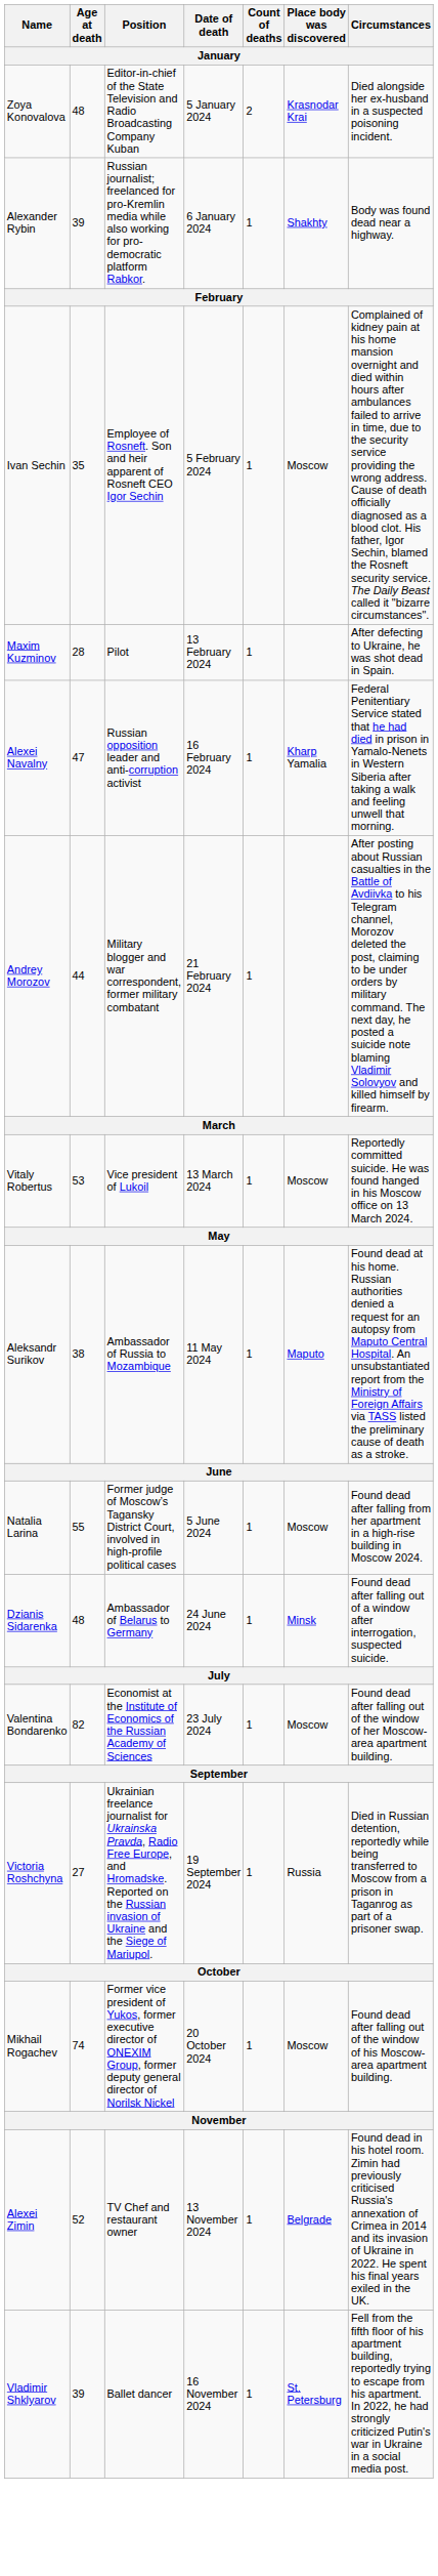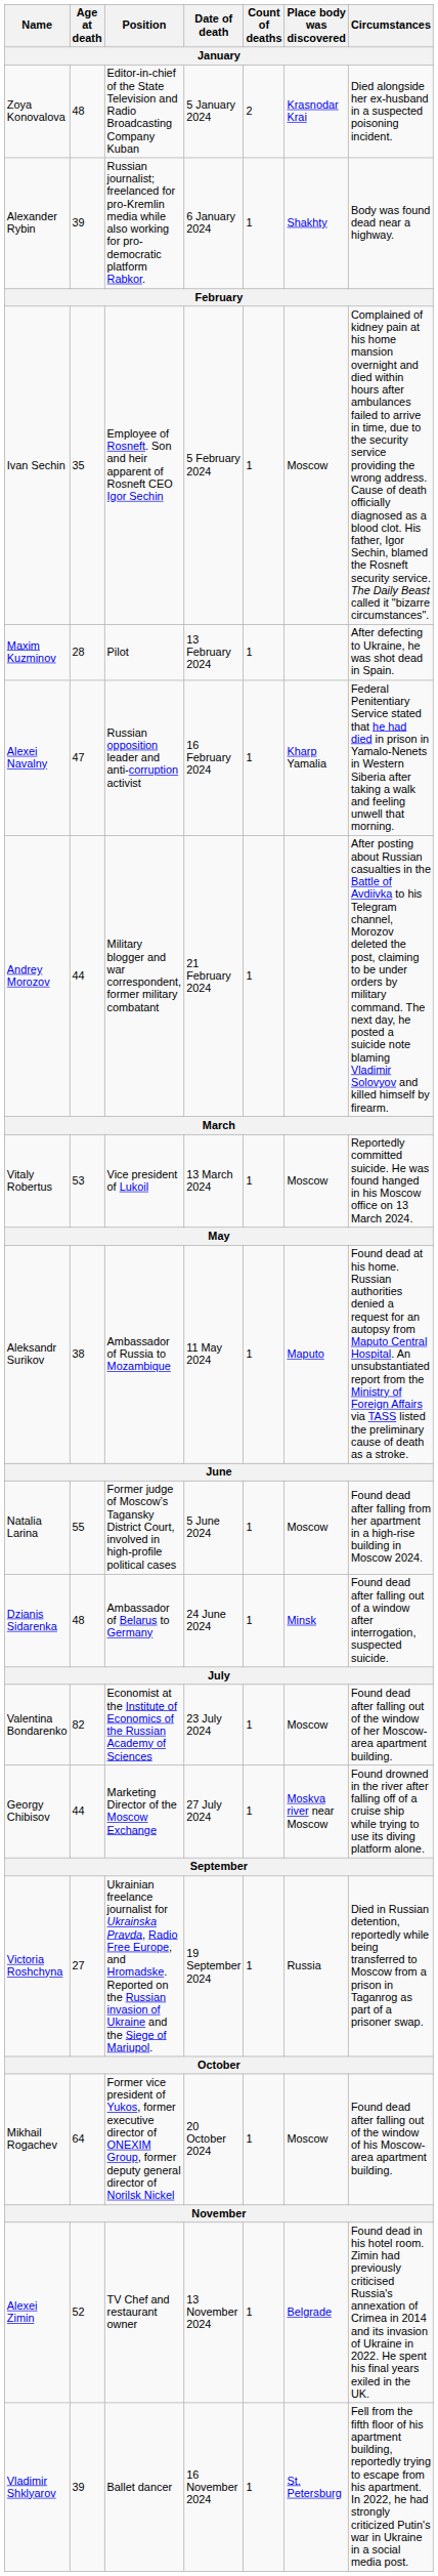 <table class="wikitable sortable">
 <tr>
 <th>Name</th>
 <th>Age at death</th>
 <th>Position</th>
 <th>Date of death</th>
 <th>Count of deaths</th>
 <th>Place body was discovered</th>
 <th>Circumstances</th>
 </tr>
 <tr>
 <th colspan="7">January</th>
 </tr>
 <tr>
 <td>Zoya Konovalova</td>
 <td>48</td>
 <td>Editor-in-chief of the State Television and Radio Broadcasting Company Kuban</td>
 <td>5 January 2024</td>
 <td>2</td>
 <td> <a href='#'>Krasnodar Krai</a></td>
 <td>Died alongside her ex-husband in a suspected poisoning incident.</td>
 </tr>
 <tr>
 <td>Alexander Rybin</td>
 <td>39</td>
 <td>Russian journalist; freelanced for pro-Kremlin media while also working for pro-democratic platform <a href='#'>Rabkor</a>.</td>
 <td>6 January 2024</td>
 <td>1</td>
 <td> <a href='#'>Shakhty</a></td>
 <td>Body was found dead near a highway.</td>
 </tr>
 <tr>
 <th colspan="7">February</th>
 </tr>
 <tr>
 <td>Ivan Sechin</td>
 <td>35</td>
 <td>Employee of <a href='#'>Rosneft</a>. Son and heir apparent of Rosneft CEO <a href='#'>Igor Sechin</a></td>
 <td>5 February 2024</td>
 <td>1</td>
 <td> Moscow</td>
 <td>Complained of kidney pain at his home mansion overnight and died within hours after ambulances failed to arrive in time, due to the security service providing the wrong address. Cause of death officially diagnosed as a blood clot. His father, Igor Sechin, blamed the Rosneft security service. <em>The Daily Beast</em> called it "bizarre circumstances".</td>
 </tr>
 <tr>
 <td><a href='#'>Maxim Kuzminov</a></td>
 <td>28</td>
 <td>Pilot</td>
 <td>13 February 2024</td>
 <td>1</td>
 <td></td>
 <td>After defecting to Ukraine, he was shot dead in Spain.</td>
 </tr>
 <tr>
 <td><a href='#'>Alexei Navalny</a></td>
 <td>47</td>
 <td>Russian <a href='#'>opposition</a> leader and anti-<a href='#'>corruption</a> activist</td>
 <td>16 February 2024</td>
 <td>1</td>
 <td> <a href='#'>Kharp</a> Yamalia</td>
 <td>Federal Penitentiary Service stated that <a href='#'>he had died</a> in prison in Yamalo-Nenets in Western Siberia after taking a walk and feeling unwell that morning.</td>
 </tr>
 <tr>
 <td><a href='#'>Andrey Morozov</a></td>
 <td>44</td>
 <td>Military blogger and war correspondent, former military combatant</td>
 <td>21 February 2024</td>
 <td>1</td>
 <td></td>
 <td>After posting about Russian casualties in the <a href='#'>Battle of Avdiivka</a> to his Telegram channel, Morozov deleted the post, claiming to be under orders by military command. The next day, he posted a suicide note blaming <a href='#'>Vladimir Solovyov</a> and killed himself by firearm.</td>
 </tr>
 <tr>
 <th colspan="7">March</th>
 </tr>
 <tr>
 <td>Vitaly Robertus</td>
 <td>53</td>
 <td>Vice president of <a href='#'>Lukoil</a></td>
 <td>13 March 2024</td>
 <td>1</td>
 <td> Moscow</td>
 <td>Reportedly committed suicide. He was found hanged in his Moscow office on 13 March 2024.</td>
 </tr>
 <tr>
 <th colspan="7">May</th>
 </tr>
 <tr>
 <td>Aleksandr Surikov</td>
 <td>38</td>
 <td>Ambassador of Russia to <a href='#'>Mozambique</a></td>
 <td>11 May 2024</td>
 <td>1</td>
 <td> <a href='#'>Maputo</a></td>
 <td>Found dead at his home. Russian authorities denied a request for an autopsy from <a href='#'>Maputo Central Hospital</a>. An unsubstantiated report from the <a href='#'>Ministry of Foreign Affairs</a> via <a href='#'>TASS</a> listed the preliminary cause of death as a stroke.</td>
 </tr>
 <tr>
 <th colspan="7">June</th>
 </tr>
 <tr>
 <td>Natalia Larina</td>
 <td>55</td>
 <td>Former judge of Moscow’s Tagansky District Court, involved in high-profile political cases</td>
 <td>5 June 2024</td>
 <td>1</td>
 <td> Moscow</td>
 <td>Found dead after falling from her apartment in a high-rise building in Moscow 2024.</td>
 </tr>
 <tr>
 <td><a href='#'>Dzianis Sidarenka</a> </td>
 <td>48</td>
 <td>Ambassador of <a href='#'>Belarus</a> to <a href='#'>Germany</a></td>
 <td>24 June 2024</td>
 <td>1</td>
 <td> <a href='#'>Minsk</a></td>
 <td>Found dead after falling out of a window after interrogation, suspected suicide.</td>
 </tr>
 <tr>
 <th colspan="7">July</th>
 </tr>
 <tr>
 <td>Valentina Bondarenko</td>
 <td>82</td>
 <td>Economist at the <a href='#'>Institute of Economics of the Russian Academy of Sciences </a></td>
 <td>23 July 2024</td>
 <td>1</td>
 <td> Moscow</td>
 <td>Found dead after falling out of the window of her Moscow-area apartment building.</td>
 </tr>
 <tr>
+<td>Georgy Chibisov</td>
+<td>44</td>
+<td>Marketing Director of the <a href='#'>Moscow Exchange</a></td>
+<td>27 July 2024</td>
+<td>1</td>
+<td> <a href='#'>Moskva river</a> near Moscow</td>
+<td>Found drowned in the river after falling off of a cruise ship while trying to use its diving platform alone.</td>
+</tr>
+<tr>
 <th colspan="7">September</th>
 </tr>
 <tr>
 <td><a href='#'>Victoria Roshchyna</a></td>
 <td>27</td>
 <td>Ukrainian freelance journalist for <em><a href='#'>Ukrainska Pravda</a></em>, <a href='#'>Radio Free Europe</a>, and <a href='#'>Hromadske</a>. Reported on the <a href='#'>Russian invasion of Ukraine</a> and the <a href='#'>Siege of Mariupol</a>.</td>
 <td>19 September 2024</td>
 <td>1</td>
 <td> Russia</td>
 <td>Died in Russian detention, reportedly while being transferred to Moscow from a prison in Taganrog as part of a prisoner swap.</td>
 </tr>
 <tr>
 <th colspan="7">October</th>
 </tr>
 <tr>
 <td>Mikhail Rogachev</td>
-<td>74</td>
+<td>64</td>
 <td>Former vice president of <a href='#'>Yukos</a>, former executive director of <a href='#'>ONEXIM Group</a>, former deputy general director of <a href='#'>Norilsk Nickel</a></td>
 <td>20 October 2024</td>
 <td>1</td>
 <td> Moscow</td>
 <td>Found dead after falling out of the window of his Moscow-area apartment building.</td>
 </tr>
 <tr>
 <th colspan="7">November</th>
 </tr>
 <tr>
 <td><a href='#'>Alexei Zimin</a></td>
 <td>52</td>
 <td>TV Chef and restaurant owner</td>
 <td>13 November 2024</td>
 <td>1</td>
 <td> <a href='#'>Belgrade</a></td>
 <td>Found dead in his hotel room. Zimin had previously criticised Russia's annexation of Crimea in 2014 and its invasion of Ukraine in 2022. He spent his final years exiled in the UK.</td>
 </tr>
 <tr>
 <td><a href='#'>Vladimir Shklyarov</a></td>
 <td>39</td>
 <td>Ballet dancer</td>
 <td>16 November 2024</td>
 <td>1</td>
 <td> <a href='#'>St. Petersburg</a></td>
 <td>Fell from the fifth floor of his apartment building, reportedly trying to escape from his apartment. In 2022, he had strongly criticized Putin's war in Ukraine in a social media post.</td>
 </tr>
 </table>
